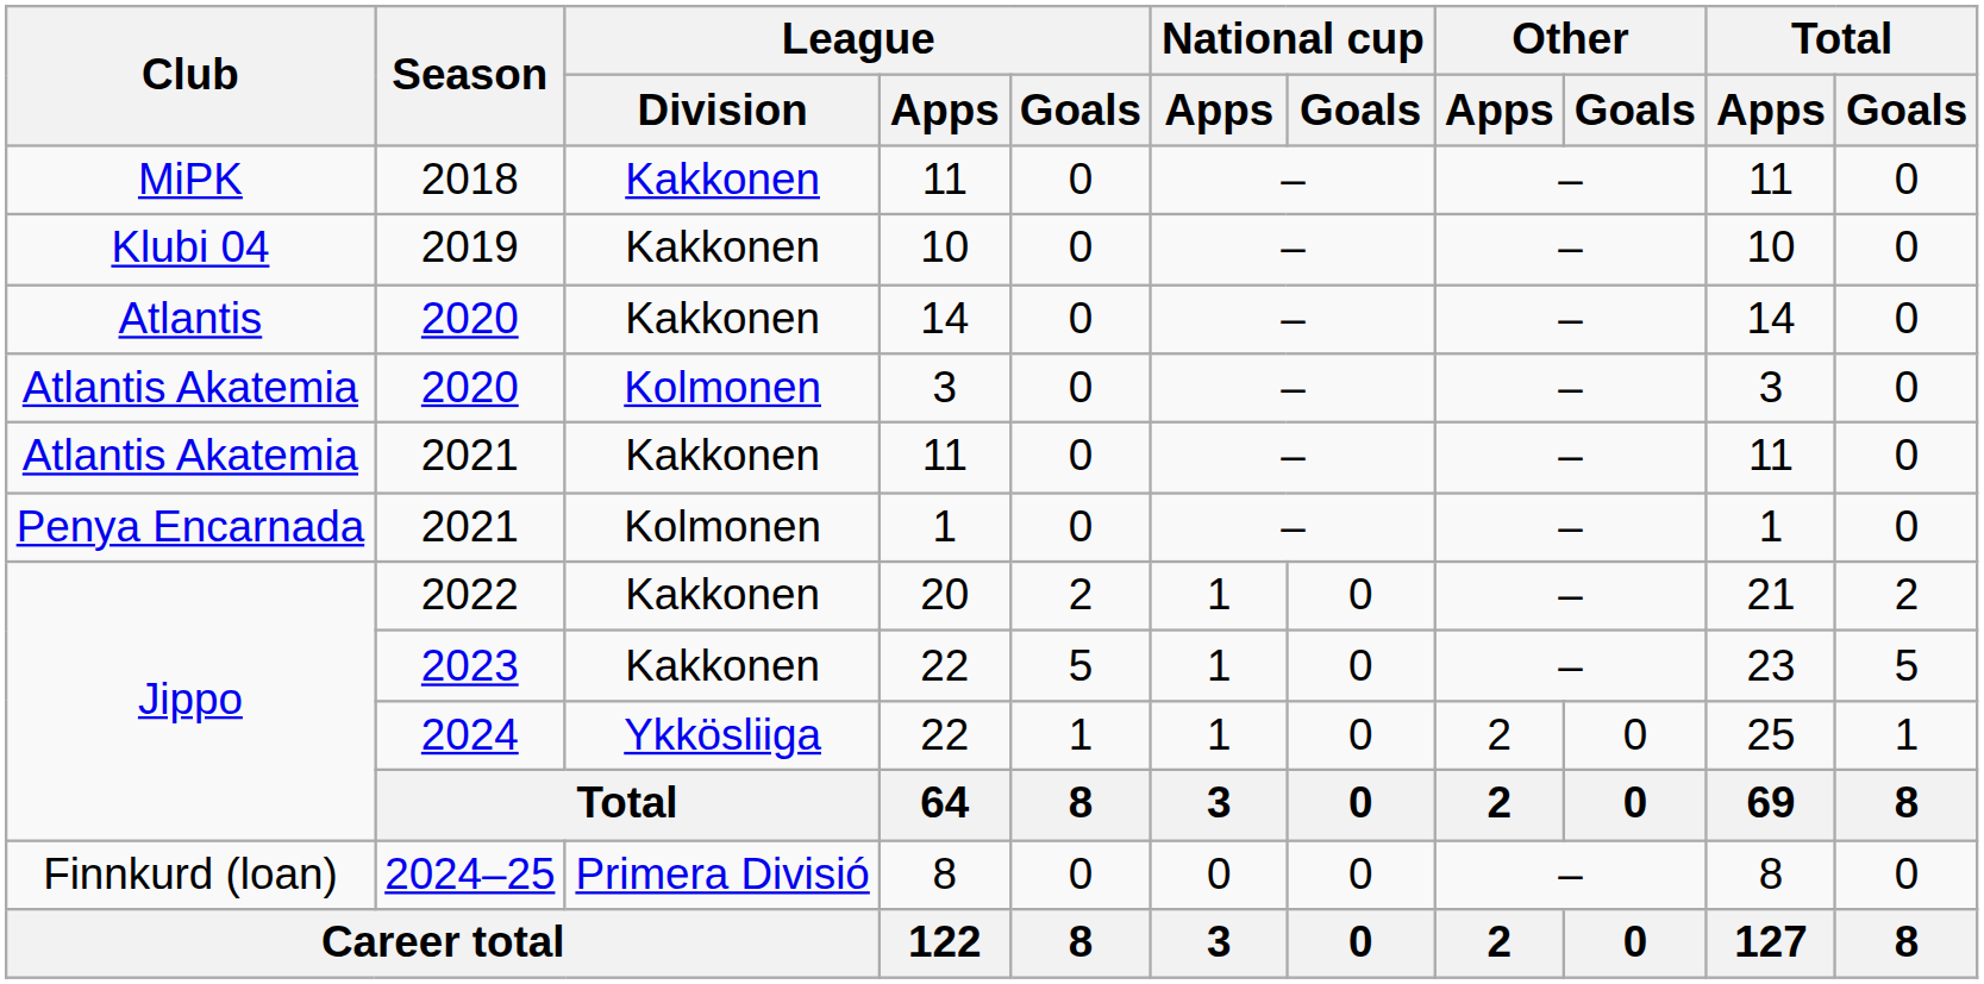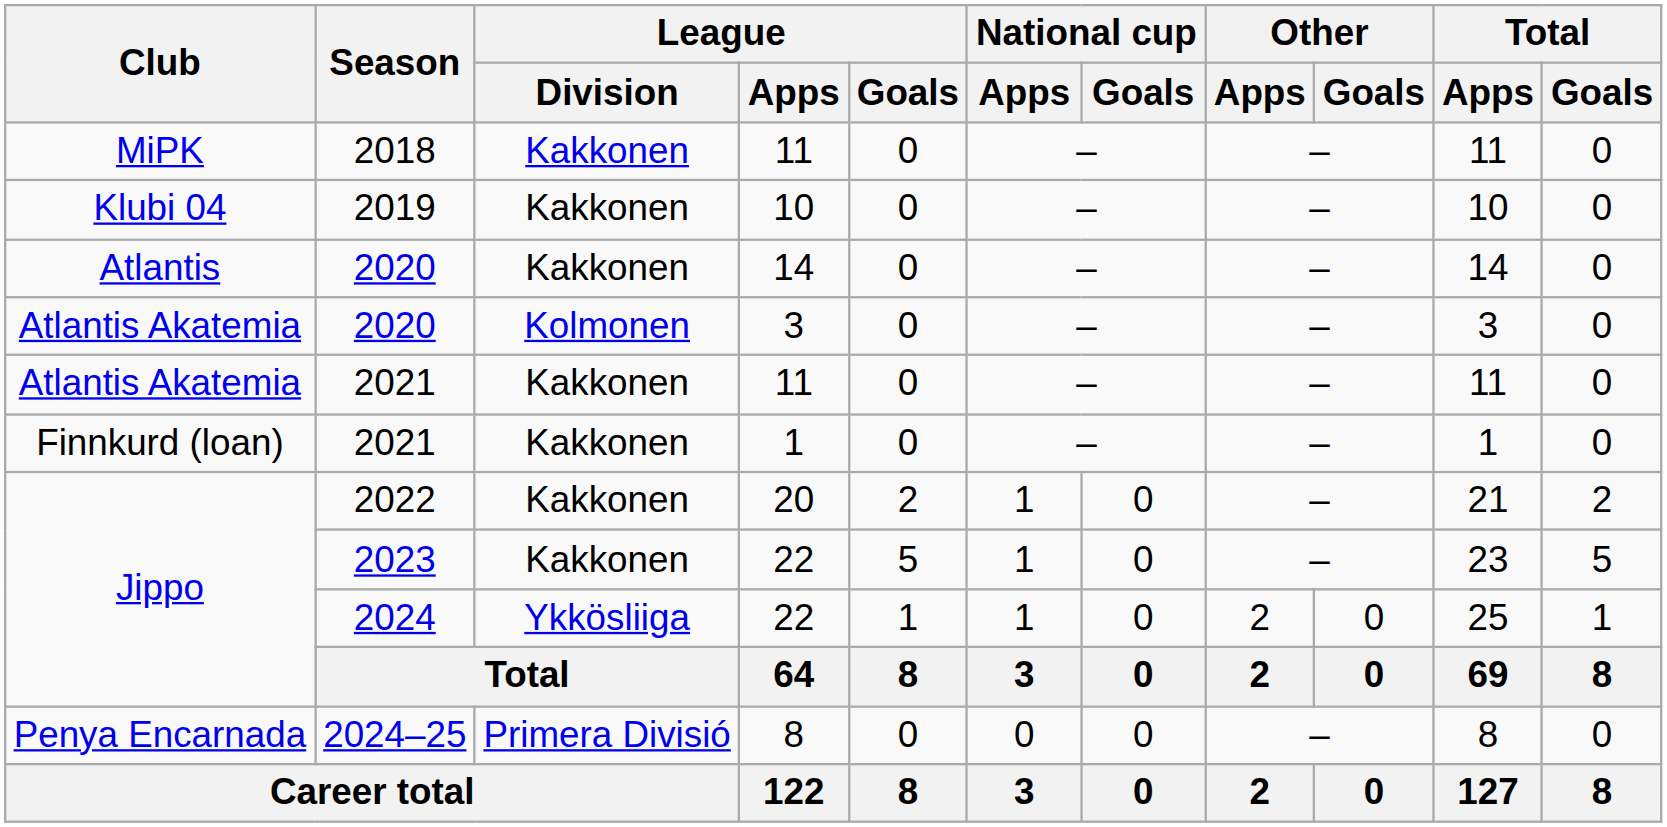 <table class="wikitable" style="text-align:center">
 <tr>
 <th rowspan="2">Club</th>
 <th rowspan="2">Season</th>
 <th colspan="3">League</th>
 <th colspan="2">National cup</th>
 <th colspan="2">Other</th>
 <th colspan="2">Total</th>
 </tr>
 <tr>
 <th>Division</th>
 <th>Apps</th>
 <th>Goals</th>
 <th>Apps</th>
 <th>Goals</th>
 <th>Apps</th>
 <th>Goals</th>
 <th>Apps</th>
 <th>Goals</th>
 </tr>
 <tr>
 <td><a href='#'>MiPK</a></td>
 <td>2018</td>
 <td><a href='#'>Kakkonen</a></td>
 <td>11</td>
 <td>0</td>
 <td colspan=2>–</td>
 <td colspan=2>–</td>
 <td>11</td>
 <td>0</td>
 </tr>
 <tr>
 <td><a href='#'>Klubi 04</a></td>
 <td>2019</td>
 <td>Kakkonen</td>
 <td>10</td>
 <td>0</td>
 <td colspan=2>–</td>
 <td colspan=2>–</td>
 <td>10</td>
 <td>0</td>
 </tr>
 <tr>
 <td><a href='#'>Atlantis</a></td>
 <td><a href='#'>2020</a></td>
 <td>Kakkonen</td>
 <td>14</td>
 <td>0</td>
 <td colspan=2>–</td>
 <td colspan=2>–</td>
 <td>14</td>
 <td>0</td>
 </tr>
 <tr>
 <td><a href='#'>Atlantis Akatemia</a></td>
 <td><a href='#'>2020</a></td>
 <td><a href='#'>Kolmonen</a></td>
 <td>3</td>
 <td>0</td>
 <td colspan=2>–</td>
 <td colspan=2>–</td>
 <td>3</td>
 <td>0</td>
 </tr>
 <tr>
 <td><a href='#'>Atlantis Akatemia</a></td>
 <td>2021</td>
 <td>Kakkonen</td>
 <td>11</td>
 <td>0</td>
 <td colspan=2>–</td>
 <td colspan=2>–</td>
 <td>11</td>
 <td>0</td>
 </tr>
 <tr>
-<td><a href='#'>Penya Encarnada</a></td>
+<td>Finnkurd (loan)</td>
 <td>2021</td>
-<td>Kolmonen</td>
+<td>Kakkonen</td>
 <td>1</td>
 <td>0</td>
 <td colspan=2>–</td>
 <td colspan=2>–</td>
 <td>1</td>
 <td>0</td>
 </tr>
 <tr>
 <td rowspan=4><a href='#'>Jippo</a></td>
 <td>2022</td>
 <td>Kakkonen</td>
 <td>20</td>
 <td>2</td>
 <td>1</td>
 <td>0</td>
 <td colspan=2>–</td>
 <td>21</td>
 <td>2</td>
 </tr>
 <tr>
 <td><a href='#'>2023</a></td>
 <td>Kakkonen</td>
 <td>22</td>
 <td>5</td>
 <td>1</td>
 <td>0</td>
 <td colspan=2>–</td>
 <td>23</td>
 <td>5</td>
 </tr>
 <tr>
 <td><a href='#'>2024</a></td>
 <td><a href='#'>Ykkösliiga</a></td>
 <td>22</td>
 <td>1</td>
 <td>1</td>
 <td>0</td>
 <td>2</td>
 <td>0</td>
 <td>25</td>
 <td>1</td>
 </tr>
 <tr>
 <th colspan=2>Total</th>
 <th>64</th>
 <th>8</th>
 <th>3</th>
 <th>0</th>
 <th>2</th>
 <th>0</th>
 <th>69</th>
 <th>8</th>
 </tr>
 <tr>
-<td>Finnkurd (loan)</td>
+<td><a href='#'>Penya Encarnada</a></td>
 <td><a href='#'>2024–25</a></td>
 <td><a href='#'>Primera Divisió</a></td>
 <td>8</td>
 <td>0</td>
 <td>0</td>
 <td>0</td>
 <td colspan=2>–</td>
 <td>8</td>
 <td>0</td>
 </tr>
 <tr>
 <th colspan="3">Career total</th>
 <th>122</th>
 <th>8</th>
 <th>3</th>
 <th>0</th>
 <th>2</th>
 <th>0</th>
 <th>127</th>
 <th>8</th>
 </tr>
 </table>
